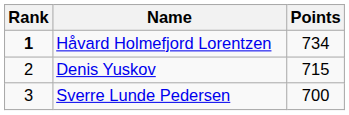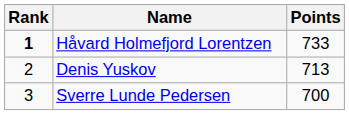 <table class="wikitable" border="1" style="text-align:center">
 <tr>
 <th width=30>Rank</th>
 <th width=220>Name</th>
 <th width=25>Points</th>
 </tr>
 <tr>
 <td><strong>1</strong></td>
 <td align="left"> <a href='#'>Håvard Holmefjord Lorentzen</a></td>
-<td>734</td>
+<td>733</td>
 </tr>
 <tr>
 <td>2</td>
 <td align="left"> <a href='#'>Denis Yuskov</a></td>
-<td>715</td>
+<td>713</td>
 </tr>
 <tr>
 <td>3</td>
 <td align="left"> <a href='#'>Sverre Lunde Pedersen</a></td>
 <td>700</td>
 </tr>
 </table>
